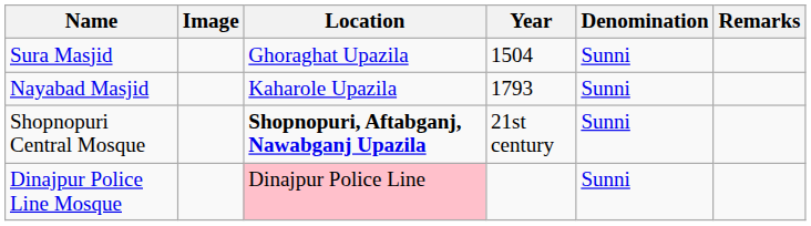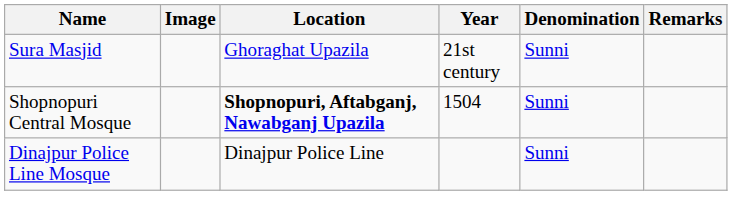 <table class="wikitable sortable">
 <tr>
 <th>Name</th>
 <th align=center class=unsortable>Image</th>
 <th>Location</th>
 <th>Year</th>
 <th>Denomination</th>
 <th align=left class=unsortable>Remarks</th>
 </tr>
 <tr valign=top>
 <td><a href='#'>Sura Masjid</a></td>
 <td></td>
 <td><a href='#'>Ghoraghat Upazila</a></td>
-<td>1504</td>
-<td><a href='#'>Sunni</a></td>
-<td></td>
-</tr>
-<tr valign=top>
-<td><a href='#'>Nayabad Masjid</a></td>
-<td></td>
-<td><a href='#'>Kaharole Upazila</a></td>
-<td>1793</td>
+<td>21st century</td>
 <td><a href='#'>Sunni</a></td>
 <td></td>
 </tr>
 <tr valign=top>
 <td>Shopnopuri Central Mosque</td>
 <td></td>
 <td><strong>Shopnopuri, Aftabganj, <a href='#'>Nawabganj Upazila</a></strong></td>
-<td>21st century</td>
+<td>1504</td>
 <td><a href='#'>Sunni</a></td>
 <td></td>
 </tr>
 <tr valign=top>
 <td><a href='#'>Dinajpur Police Line Mosque</a></td>
 <td></td>
-<td style="background: pink;">Dinajpur Police Line</td>
+<td>Dinajpur Police Line</td>
 <td></td>
 <td><a href='#'>Sunni</a></td>
 <td></td>
 </tr>
 </table>
